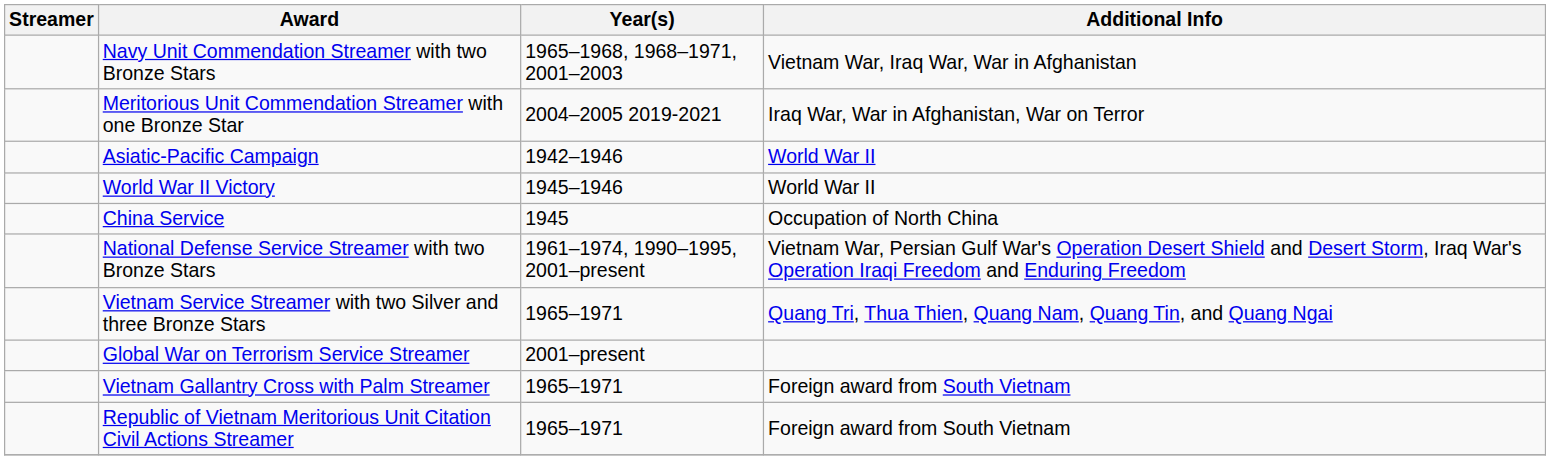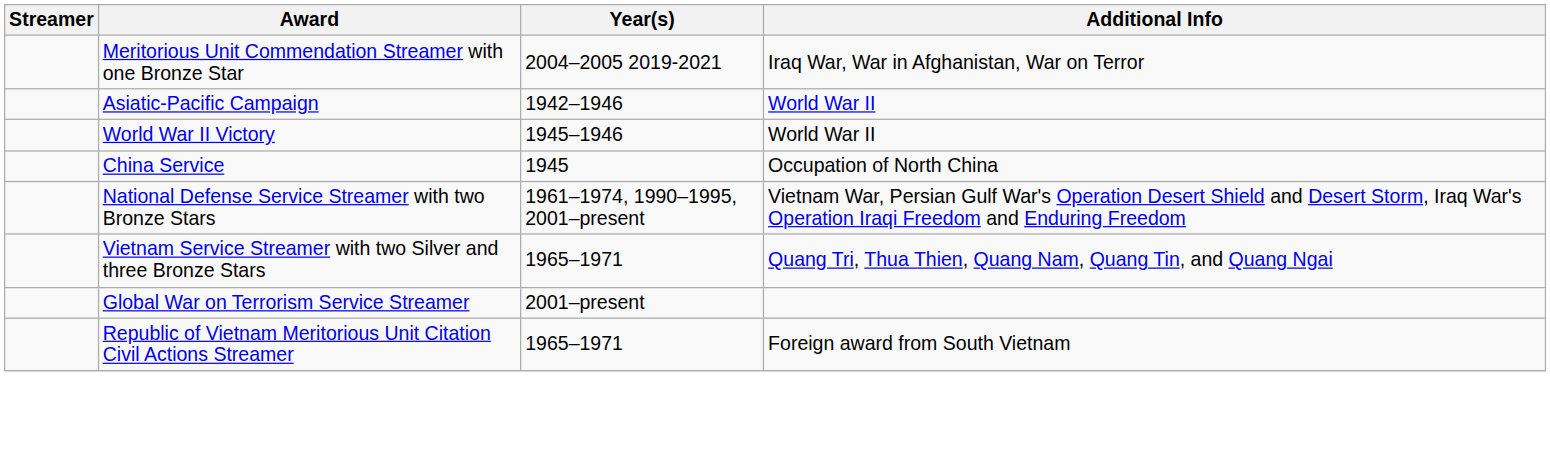 <table class="wikitable" style="margin:1em auto;">
 <tr>
 <th>Streamer</th>
 <th>Award</th>
 <th>Year(s)</th>
 <th>Additional Info</th>
-</tr>
-<tr>
-<td></td>
-<td><a href='#'>Navy Unit Commendation Streamer</a> with two Bronze Stars</td>
-<td>1965–1968, 1968–1971, 2001–2003</td>
-<td>Vietnam War, Iraq War, War in Afghanistan</td>
 </tr>
 <tr>
 <td></td>
 <td><a href='#'>Meritorious Unit Commendation Streamer</a> with one Bronze Star</td>
 <td>2004–2005 2019-2021</td>
 <td>Iraq War, War in Afghanistan, War on Terror</td>
 </tr>
 <tr>
 <td></td>
 <td><a href='#'>Asiatic-Pacific Campaign</a></td>
 <td>1942–1946</td>
 <td><a href='#'>World War II</a></td>
 </tr>
 <tr>
 <td></td>
 <td><a href='#'>World War II Victory</a></td>
 <td>1945–1946</td>
 <td>World War II</td>
 </tr>
 <tr>
 <td></td>
 <td><a href='#'>China Service</a></td>
 <td>1945</td>
 <td>Occupation of North China</td>
 </tr>
 <tr>
 <td></td>
 <td><a href='#'>National Defense Service Streamer</a> with two Bronze Stars</td>
 <td>1961–1974, 1990–1995, 2001–present</td>
 <td>Vietnam War, Persian Gulf War's <a href='#'>Operation Desert Shield</a> and <a href='#'>Desert Storm</a>, Iraq War's <a href='#'>Operation Iraqi Freedom</a> and <a href='#'>Enduring Freedom</a></td>
 </tr>
 <tr>
 <td></td>
 <td><a href='#'>Vietnam Service Streamer</a> with two Silver and three Bronze Stars</td>
 <td>1965–1971</td>
 <td><a href='#'>Quang Tri</a>, <a href='#'>Thua Thien</a>, <a href='#'>Quang Nam</a>, <a href='#'>Quang Tin</a>, and <a href='#'>Quang Ngai</a></td>
 </tr>
 <tr>
 <td></td>
 <td><a href='#'>Global War on Terrorism Service Streamer</a></td>
 <td>2001–present</td>
 <td><br></td>
 </tr>
 <tr>
 <td></td>
-<td><a href='#'>Vietnam Gallantry Cross with Palm Streamer</a></td>
-<td>1965–1971</td>
-<td>Foreign award from <a href='#'>South Vietnam</a></td>
-</tr>
-<tr>
-<td></td>
 <td><a href='#'>Republic of Vietnam Meritorious Unit Citation Civil Actions Streamer</a></td>
 <td>1965–1971</td>
 <td>Foreign award from South Vietnam</td>
 </tr>
 <tr>
 </tr>
 </table>
